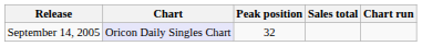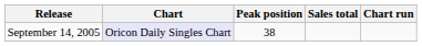 <table class="wikitable">
 <tr>
 <th>Release</th>
 <th>Chart</th>
 <th>Peak position</th>
 <th>Sales total</th>
 <th>Chart run</th>
 </tr>
 <tr>
 <td>September 14, 2005</td>
 <td style="background: lavender;">Oricon Daily Singles Chart</td>
-<td align="center">32</td>
+<td align="center">38</td>
 <td></td>
 <td></td>
 </tr>
 </table>
